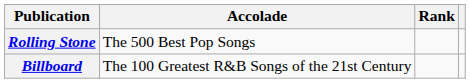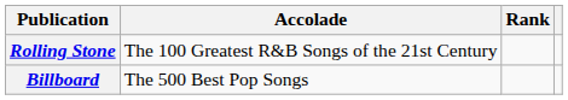 <table class="sortable wikitable plainrowheaders">
 <tr>
 <th scope="col">Publication</th>
 <th scope="col">Accolade</th>
 <th scope="col">Rank</th>
 <th scope="col" class="unsortable"></th>
 </tr>
 <tr>
 <th scope="row"><em><a href='#'>Rolling Stone</a></em></th>
-<td>The 500 Best Pop Songs</td>
+<td>The 100 Greatest R&B Songs of the 21st Century</td>
 <td></td>
 <td></td>
 </tr>
 <tr>
 <th scope="row"><em><a href='#'>Billboard</a></em></th>
-<td>The 100 Greatest R&B Songs of the 21st Century</td>
+<td>The 500 Best Pop Songs</td>
 <td></td>
 <td></td>
 </tr>
 </table>
